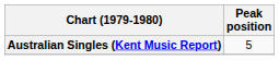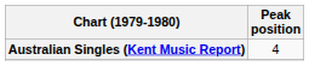 <table class="wikitable sortable plainrowheaders" style="text-align:center">
 <tr>
 <th>Chart (1979-1980)</th>
 <th>Peak<br>position</th>
 </tr>
 <tr>
 <th scope="row">Australian Singles (<a href='#'>Kent Music Report</a>)</th>
-<td align="center">5</td>
+<td align="center">4</td>
 </tr>
 <tr>
 </tr>
 <tr>
 </tr>
 <tr>
 </tr>
 <tr>
 </tr>
 <tr>
 </tr>
 </table>
